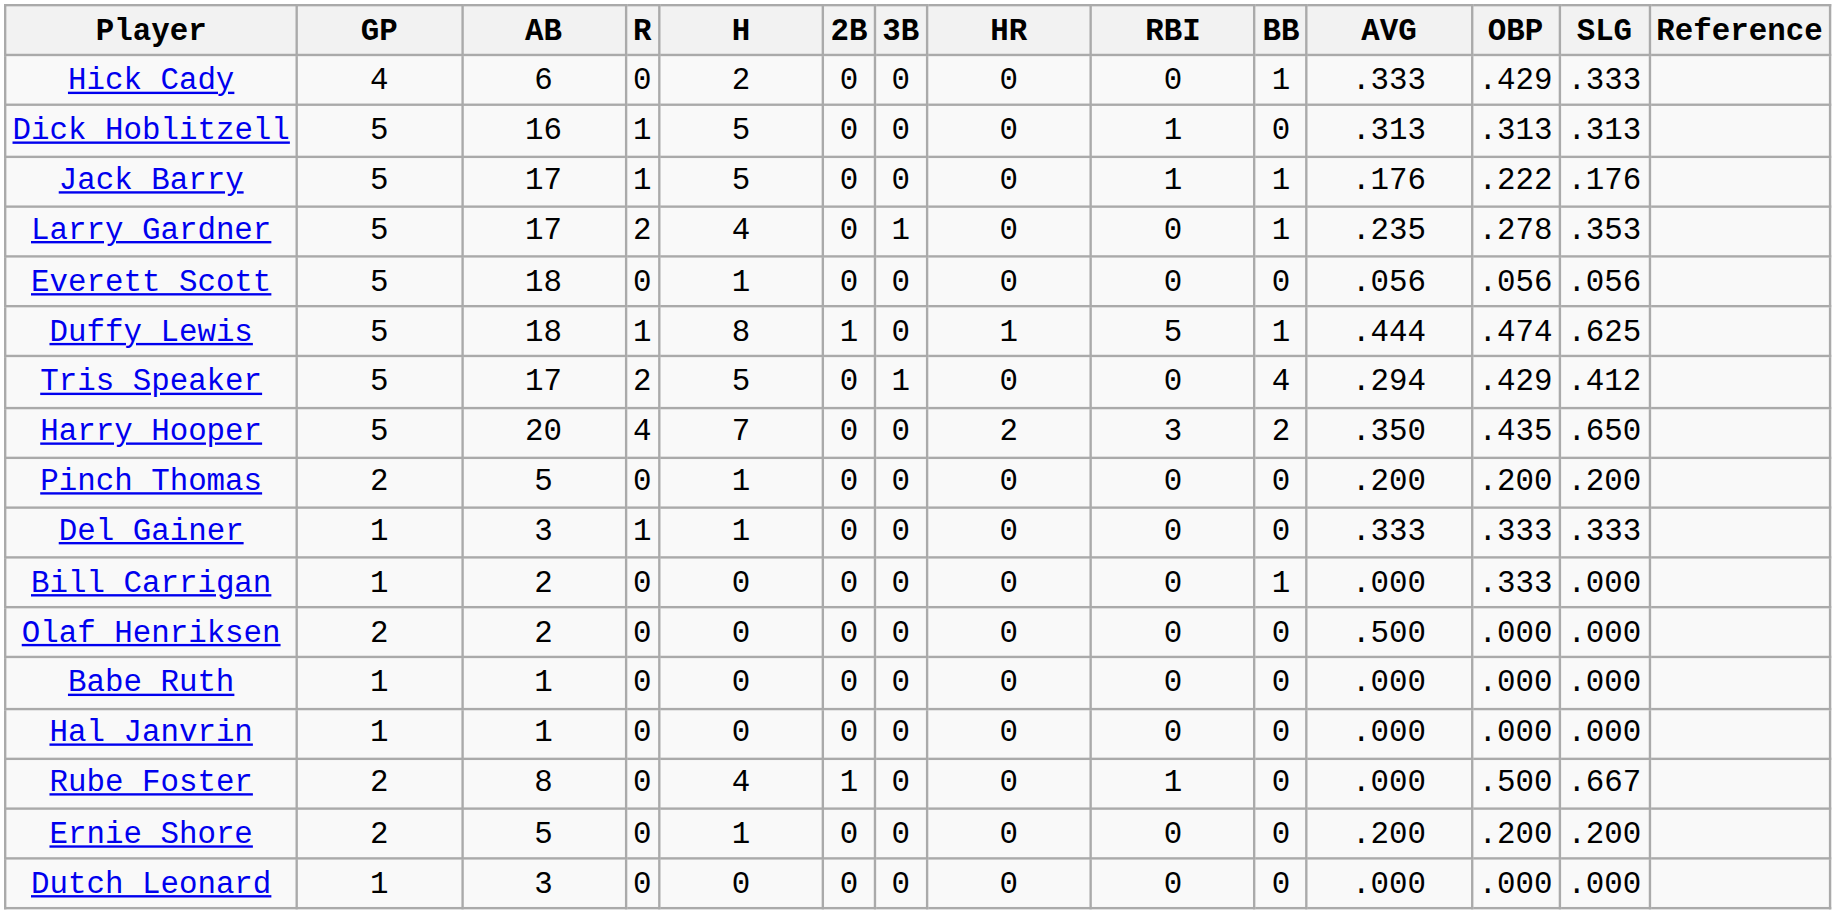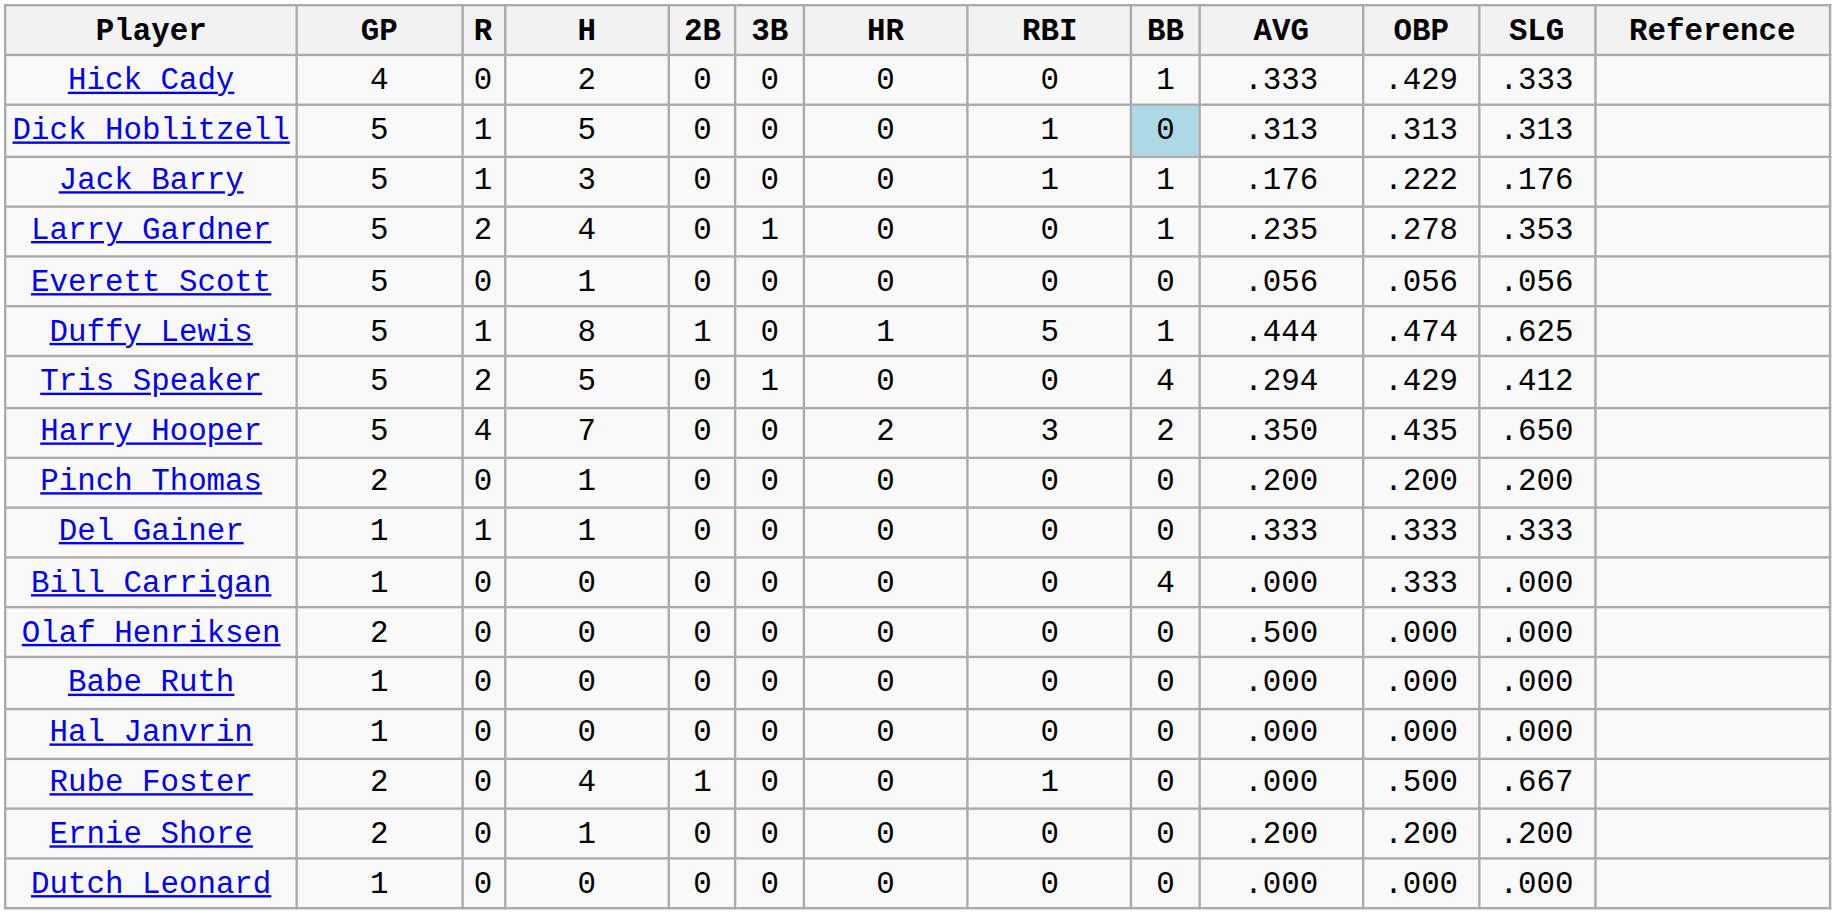 <table class="wikitable sortable" style="text-align:center">
 <tr>
 <th width="16%">Player</th>
 <th width="9%">GP</th>
-<th width="9%">AB</th>
 <th>R</th>
 <th width="9%">H</th>
 <th>2B</th>
 <th>3B</th>
 <th width="9%">HR</th>
 <th width="9%">RBI</th>
 <th>BB</th>
 <th width="9%">AVG</th>
 <th>OBP</th>
 <th>SLG</th>
 <th>Reference</th>
 </tr>
 <tr>
 <td><a href='#'>Hick Cady</a></td>
 <td>4</td>
-<td>6</td>
 <td>0</td>
 <td>2</td>
 <td>0</td>
 <td>0</td>
 <td>0</td>
 <td>0</td>
 <td>1</td>
 <td>.333</td>
 <td>.429</td>
 <td>.333</td>
 <td></td>
 </tr>
 <tr>
 <td><a href='#'>Dick Hoblitzell</a></td>
 <td>5</td>
-<td>16</td>
 <td>1</td>
 <td>5</td>
 <td>0</td>
 <td>0</td>
 <td>0</td>
 <td>1</td>
-<td>0</td>
+<td style="background: lightblue;">0</td>
 <td>.313</td>
 <td>.313</td>
 <td>.313</td>
 <td></td>
 </tr>
 <tr>
 <td><a href='#'>Jack Barry</a></td>
 <td>5</td>
-<td>17</td>
 <td>1</td>
-<td>5</td>
+<td>3</td>
 <td>0</td>
 <td>0</td>
 <td>0</td>
 <td>1</td>
 <td>1</td>
 <td>.176</td>
 <td>.222</td>
 <td>.176</td>
 <td></td>
 </tr>
 <tr>
 <td><a href='#'>Larry Gardner</a></td>
 <td>5</td>
-<td>17</td>
 <td>2</td>
 <td>4</td>
 <td>0</td>
 <td>1</td>
 <td>0</td>
 <td>0</td>
 <td>1</td>
 <td>.235</td>
 <td>.278</td>
 <td>.353</td>
 <td></td>
 </tr>
 <tr>
 <td><a href='#'>Everett Scott</a></td>
 <td>5</td>
-<td>18</td>
 <td>0</td>
 <td>1</td>
 <td>0</td>
 <td>0</td>
 <td>0</td>
 <td>0</td>
 <td>0</td>
 <td>.056</td>
 <td>.056</td>
 <td>.056</td>
 <td></td>
 </tr>
 <tr>
 <td><a href='#'>Duffy Lewis</a></td>
 <td>5</td>
-<td>18</td>
 <td>1</td>
 <td>8</td>
 <td>1</td>
 <td>0</td>
 <td>1</td>
 <td>5</td>
 <td>1</td>
 <td>.444</td>
 <td>.474</td>
 <td>.625</td>
 <td></td>
 </tr>
 <tr>
 <td><a href='#'>Tris Speaker</a></td>
 <td>5</td>
-<td>17</td>
 <td>2</td>
 <td>5</td>
 <td>0</td>
 <td>1</td>
 <td>0</td>
 <td>0</td>
 <td>4</td>
 <td>.294</td>
 <td>.429</td>
 <td>.412</td>
 <td></td>
 </tr>
 <tr>
 <td><a href='#'>Harry Hooper</a></td>
 <td>5</td>
-<td>20</td>
 <td>4</td>
 <td>7</td>
 <td>0</td>
 <td>0</td>
 <td>2</td>
 <td>3</td>
 <td>2</td>
 <td>.350</td>
 <td>.435</td>
 <td>.650</td>
 <td></td>
 </tr>
 <tr>
 <td><a href='#'>Pinch Thomas</a></td>
 <td>2</td>
-<td>5</td>
 <td>0</td>
 <td>1</td>
 <td>0</td>
 <td>0</td>
 <td>0</td>
 <td>0</td>
 <td>0</td>
 <td>.200</td>
 <td>.200</td>
 <td>.200</td>
 <td></td>
 </tr>
 <tr>
 <td><a href='#'>Del Gainer</a></td>
 <td>1</td>
-<td>3</td>
 <td>1</td>
 <td>1</td>
 <td>0</td>
 <td>0</td>
 <td>0</td>
 <td>0</td>
 <td>0</td>
 <td>.333</td>
 <td>.333</td>
 <td>.333</td>
 <td></td>
 </tr>
 <tr>
 <td><a href='#'>Bill Carrigan</a></td>
 <td>1</td>
-<td>2</td>
 <td>0</td>
 <td>0</td>
 <td>0</td>
 <td>0</td>
 <td>0</td>
 <td>0</td>
-<td>1</td>
+<td>4</td>
 <td>.000</td>
 <td>.333</td>
 <td>.000</td>
 <td></td>
 </tr>
 <tr>
 <td><a href='#'>Olaf Henriksen</a></td>
-<td>2</td>
 <td>2</td>
 <td>0</td>
 <td>0</td>
 <td>0</td>
 <td>0</td>
 <td>0</td>
 <td>0</td>
 <td>0</td>
 <td>.500</td>
 <td>.000</td>
 <td>.000</td>
 <td></td>
 </tr>
 <tr>
 <td><a href='#'>Babe Ruth</a></td>
 <td>1</td>
-<td>1</td>
 <td>0</td>
 <td>0</td>
 <td>0</td>
 <td>0</td>
 <td>0</td>
 <td>0</td>
 <td>0</td>
 <td>.000</td>
 <td>.000</td>
 <td>.000</td>
 <td></td>
 </tr>
 <tr>
 <td><a href='#'>Hal Janvrin</a></td>
-<td>1</td>
 <td>1</td>
 <td>0</td>
 <td>0</td>
 <td>0</td>
 <td>0</td>
 <td>0</td>
 <td>0</td>
 <td>0</td>
 <td>.000</td>
 <td>.000</td>
 <td>.000</td>
 <td></td>
 </tr>
 <tr>
 <td><a href='#'>Rube Foster</a></td>
 <td>2</td>
-<td>8</td>
 <td>0</td>
 <td>4</td>
 <td>1</td>
 <td>0</td>
 <td>0</td>
 <td>1</td>
 <td>0</td>
 <td>.000</td>
 <td>.500</td>
 <td>.667</td>
 <td></td>
 </tr>
 <tr>
 <td><a href='#'>Ernie Shore</a></td>
 <td>2</td>
-<td>5</td>
 <td>0</td>
 <td>1</td>
 <td>0</td>
 <td>0</td>
 <td>0</td>
 <td>0</td>
 <td>0</td>
 <td>.200</td>
 <td>.200</td>
 <td>.200</td>
 <td></td>
 </tr>
 <tr>
 <td><a href='#'>Dutch Leonard</a></td>
 <td>1</td>
-<td>3</td>
 <td>0</td>
 <td>0</td>
 <td>0</td>
 <td>0</td>
 <td>0</td>
 <td>0</td>
 <td>0</td>
 <td>.000</td>
 <td>.000</td>
 <td>.000</td>
 <td></td>
 </tr>
 </table>
